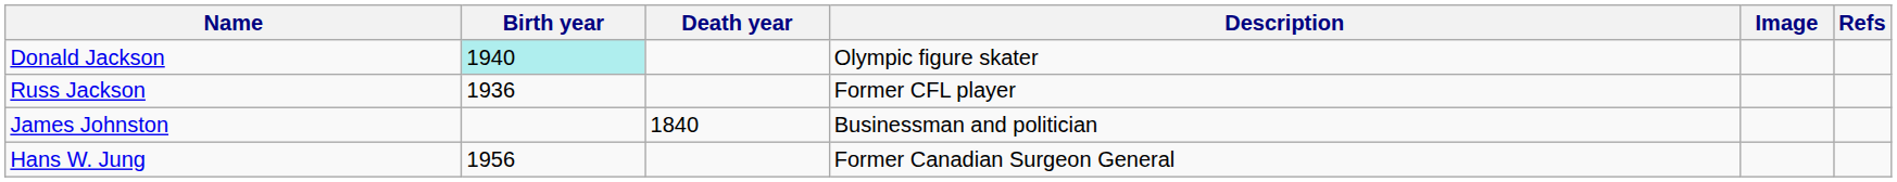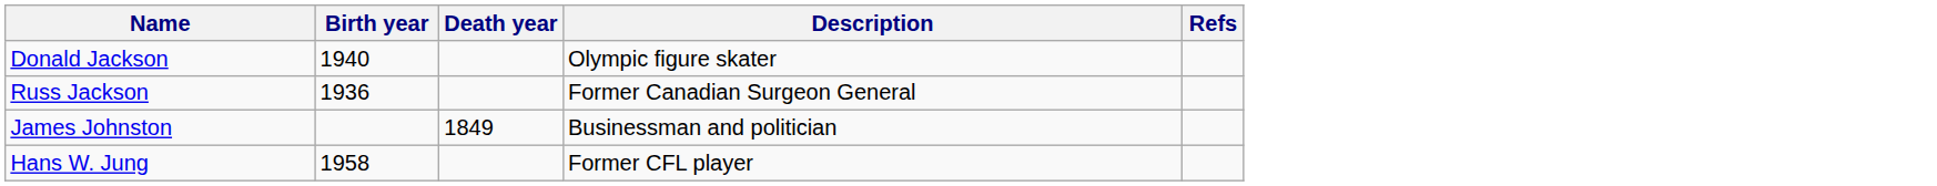 <table class="wikitable" style="font-size:90%;">
 <tr>
 <th style="background-color:#f2f2f2; color: #000080" width="25%">Name</th>
 <th style="background-color:#f2f2f2; color: #000080" width="10%">Birth year</th>
 <th style="background-color:#f2f2f2; color: #000080" width="10%">Death year</th>
 <th style="background-color:#f2f2f2; color: #000080" width="50%">Description</th>
-<th style="background-color:#f2f2f2; color: #000080" width="5%">Image</th>
 <th style="background-color:#f2f2f2; color: #000080" width="5%">Refs</th>
 </tr>
 <tr>
 <td><a href='#'>Donald Jackson</a></td>
-<td style="background: paleturquoise;">1940</td>
+<td>1940</td>
 <td></td>
 <td>Olympic figure skater</td>
-<td></td>
 <td></td>
 </tr>
 <tr>
 <td><a href='#'>Russ Jackson</a></td>
 <td>1936</td>
 <td></td>
-<td>Former CFL player</td>
-<td></td>
+<td>Former Canadian Surgeon General</td>
 <td></td>
 </tr>
 <tr>
 <td><a href='#'>James Johnston</a></td>
 <td></td>
-<td>1840</td>
+<td>1849</td>
 <td>Businessman and politician</td>
-<td></td>
 <td></td>
 </tr>
 <tr>
 <td><a href='#'>Hans W. Jung</a></td>
-<td>1956</td>
+<td>1958</td>
 <td></td>
-<td>Former Canadian Surgeon General</td>
-<td></td>
+<td>Former CFL player</td>
 <td></td>
 </tr>
 </table>
